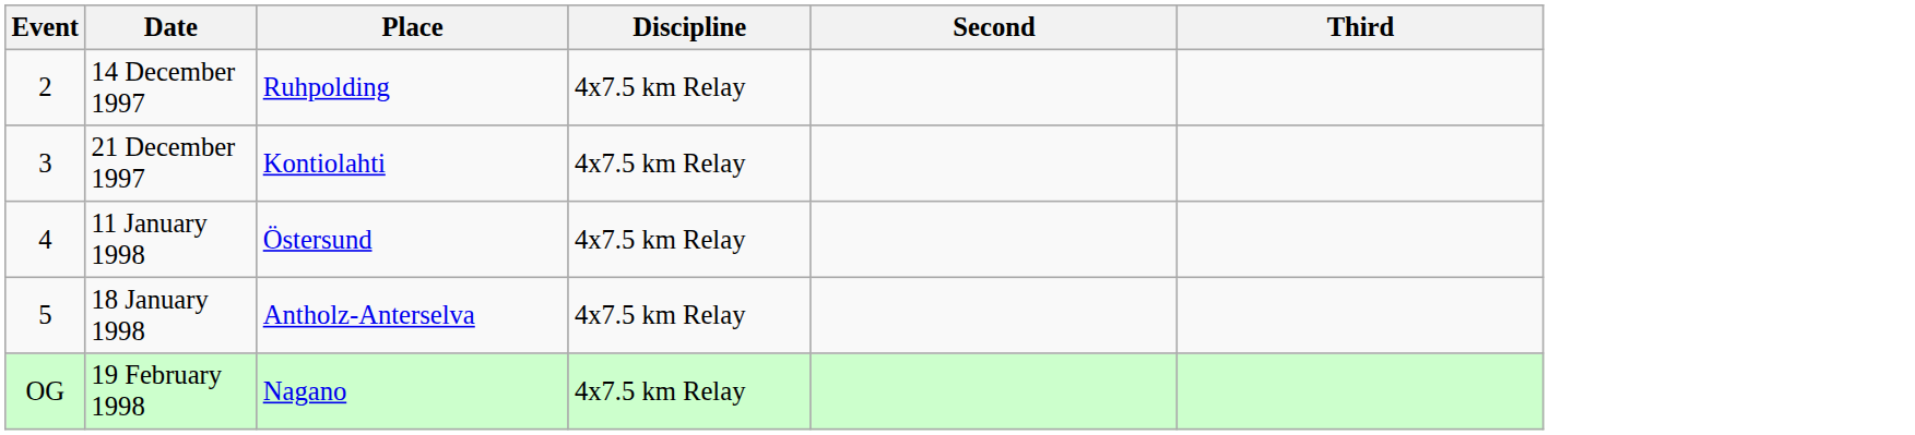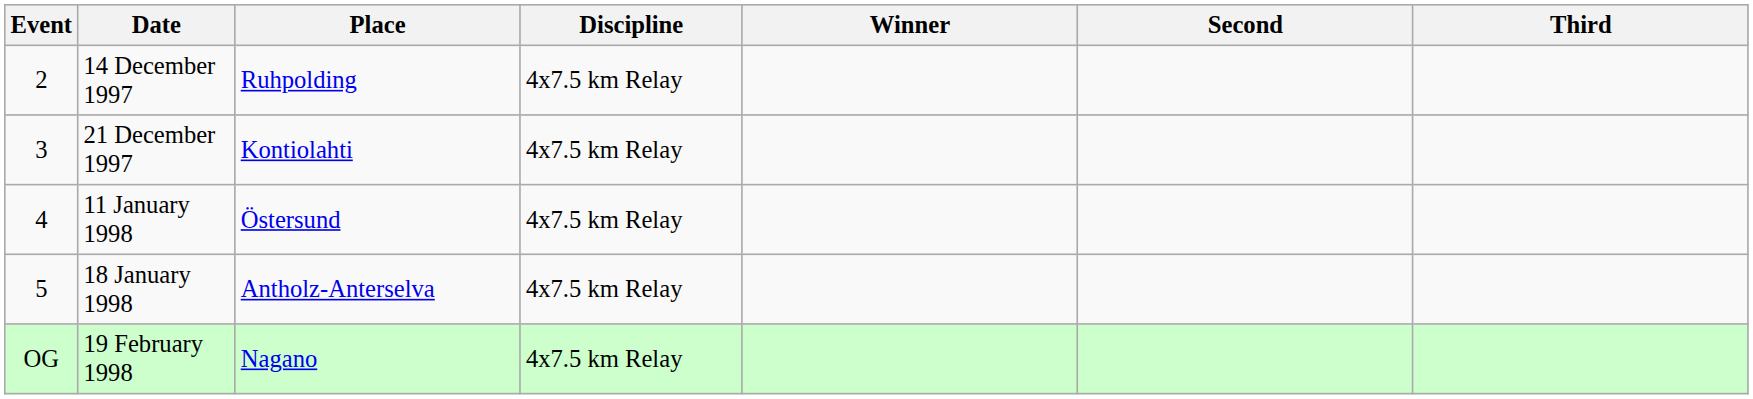 <table class="wikitable" style="font-size:95%;">
 <tr>
 <th width="30">Event</th>
 <th width="90">Date</th>
 <th width="169">Place</th>
 <th width="130">Discipline</th>
+<th width="200">Winner</th>
 <th width="200">Second</th>
 <th width="200">Third</th>
 </tr>
 <tr>
 <td align=center>2</td>
 <td>14 December 1997</td>
 <td> <a href='#'>Ruhpolding</a></td>
 <td>4x7.5 km Relay</td>
 <td></td>
 <td></td>
+<td></td>
 </tr>
 <tr>
 <td align=center>3</td>
 <td>21 December 1997</td>
 <td> <a href='#'>Kontiolahti</a></td>
 <td>4x7.5 km Relay</td>
+<td></td>
 <td></td>
 <td></td>
 </tr>
 <tr>
 <td align=center>4</td>
 <td>11 January 1998</td>
 <td> <a href='#'>Östersund</a></td>
 <td>4x7.5 km Relay</td>
 <td></td>
 <td></td>
+<td></td>
 </tr>
 <tr>
 <td align=center>5</td>
 <td>18 January 1998</td>
 <td> <a href='#'>Antholz-Anterselva</a></td>
 <td>4x7.5 km Relay</td>
+<td></td>
 <td></td>
 <td></td>
 </tr>
 <tr style="background:#CCFFCC">
 <td align=center>OG</td>
 <td>19 February 1998</td>
 <td> <a href='#'>Nagano</a></td>
 <td>4x7.5 km Relay</td>
 <td></td>
 <td></td>
+<td></td>
 </tr>
 </table>
